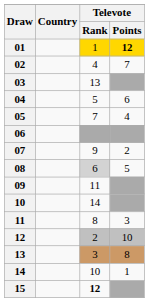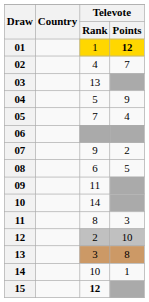 <table class="sortable wikitable collapsible plainrowheaders" style="text-align:center;">
 <tr>
 </tr>
 <tr>
 <th scope="col" rowspan="2">Draw</th>
 <th scope="col" rowspan="2">Country</th>
 <th scope="col" colspan="2">Televote</th>
 </tr>
 <tr>
 <th scope="col">Rank</th>
 <th scope="col" class="unsortable">Points</th>
 </tr>
 <tr>
 <th scope="row" style="text-align:center;">01</th>
 <td style="text-align:left;"></td>
 <td style="background:gold;">1</td>
 <td style="background:gold;"><strong>12</strong></td>
 </tr>
 <tr>
 <th scope="row" style="text-align:center;">02</th>
 <td style="text-align:left;"></td>
 <td>4</td>
 <td>7</td>
 </tr>
 <tr>
 <th scope="row" style="text-align:center;">03</th>
 <td style="text-align:left;"></td>
 <td>13</td>
 <td style="background:#AAAAAA;"></td>
 </tr>
 <tr>
 <th scope="row" style="text-align:center;">04</th>
 <td style="text-align:left;"></td>
 <td>5</td>
-<td>6</td>
+<td>9</td>
 </tr>
 <tr>
 <th scope="row" style="text-align:center;">05</th>
 <td style="text-align:left;"></td>
 <td>7</td>
 <td>4</td>
 </tr>
 <tr class=sortbottom>
 <th scope="row" style="text-align:center;">06</th>
 <td style="text-align:left;"></td>
 <td style="background:#AAAAAA;"></td>
 <td style="background:#AAAAAA;"></td>
 </tr>
 <tr>
 <th scope="row" style="text-align:center;">07</th>
 <td style="text-align:left;"></td>
 <td>9</td>
 <td>2</td>
 </tr>
 <tr>
 <th scope="row" style="text-align:center;">08</th>
 <td style="text-align:left;"></td>
-<td style="background: lightgrey;">6</td>
+<td>6</td>
 <td>5</td>
 </tr>
 <tr>
 <th scope="row" style="text-align:center;">09</th>
 <td style="text-align:left;"></td>
 <td>11</td>
 <td style="background:#AAAAAA;"></td>
 </tr>
 <tr>
 <th scope="row" style="text-align:center;">10</th>
 <td style="text-align:left;"></td>
 <td>14</td>
 <td style="background:#AAAAAA;"></td>
 </tr>
 <tr>
 <th scope="row" style="text-align:center;">11</th>
 <td style="text-align:left;"></td>
 <td>8</td>
 <td>3</td>
 </tr>
 <tr>
 <th scope="row" style="text-align:center;">12</th>
 <td style="text-align:left;"></td>
 <td style="background:silver;">2</td>
 <td style="background:silver;">10</td>
 </tr>
 <tr>
 <th scope="row" style="text-align:center;">13</th>
 <td style="text-align:left;"></td>
 <td style="background:#CC9966;">3</td>
 <td style="background:#CC9966;">8</td>
 </tr>
 <tr>
 <th scope="row" style="text-align:center;">14</th>
 <td style="text-align:left;"></td>
 <td>10</td>
 <td>1</td>
 </tr>
 <tr>
 <th scope="row" style="text-align:center;">15</th>
 <td style="text-align:left;"></td>
 <td><strong>12</strong></td>
 <td style="background:#AAAAAA;"></td>
 </tr>
 </table>
